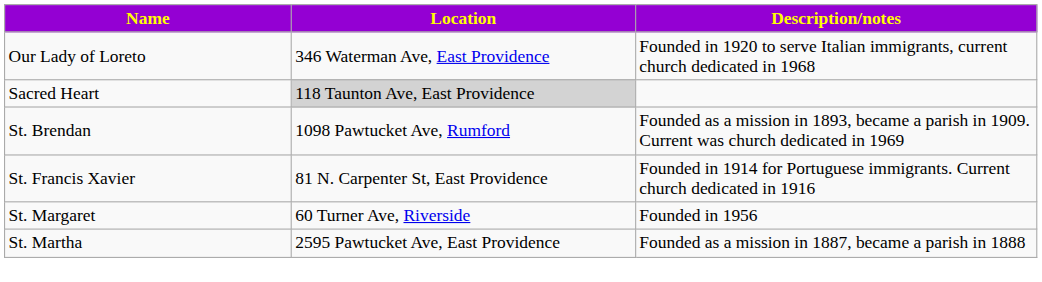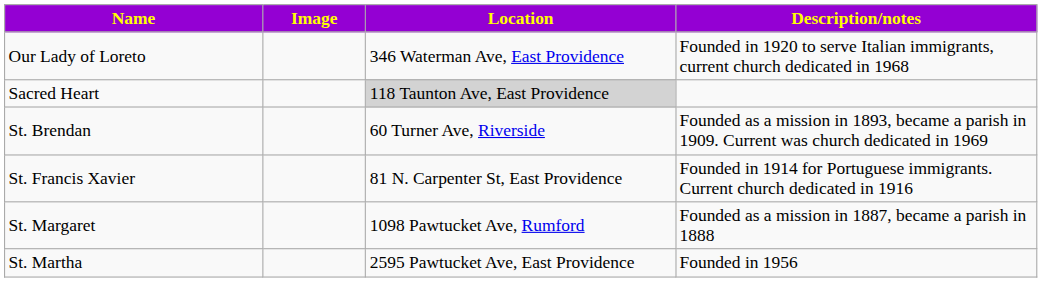 <table class="wikitable sortable" style="width:75%">
 <tr>
 <th style="background:darkviolet; color:yellow;" width="25%"><strong>Name</strong></th>
+<th style="background:darkviolet; color:yellow;" width="10%"><strong>Image</strong></th>
 <th style="background:darkviolet; color:yellow;" width="30%"><strong>Location</strong></th>
 <th style="background:darkviolet; color:yellow;" width="35%"><strong>Description/notes</strong></th>
 </tr>
 <tr>
 <td>Our Lady of Loreto</td>
+<td></td>
 <td>346 Waterman Ave, <a href='#'>East Providence</a></td>
 <td>Founded in 1920 to serve Italian immigrants, current church dedicated in 1968</td>
 </tr>
 <tr>
 <td>Sacred Heart</td>
+<td></td>
 <td style="background: lightgrey;">118 Taunton Ave, East Providence</td>
 <td></td>
 </tr>
 <tr>
 <td>St. Brendan</td>
-<td>1098 Pawtucket Ave, <a href='#'>Rumford</a></td>
+<td></td>
+<td>60 Turner Ave, <a href='#'>Riverside</a></td>
 <td>Founded as a mission in 1893, became a parish in 1909. Current was church dedicated in 1969</td>
 </tr>
 <tr>
 <td>St. Francis Xavier</td>
+<td></td>
 <td>81 N. Carpenter St, East Providence</td>
 <td>Founded in 1914 for Portuguese immigrants. Current church dedicated in 1916</td>
 </tr>
 <tr>
 <td>St. Margaret</td>
-<td>60 Turner Ave, <a href='#'>Riverside</a></td>
-<td>Founded in 1956</td>
+<td></td>
+<td>1098 Pawtucket Ave, <a href='#'>Rumford</a></td>
+<td>Founded as a mission in 1887, became a parish in 1888</td>
 </tr>
 <tr>
 <td>St. Martha</td>
+<td></td>
 <td>2595 Pawtucket Ave, East Providence</td>
-<td>Founded as a mission in 1887, became a parish in 1888</td>
+<td>Founded in 1956</td>
 </tr>
 </table>
